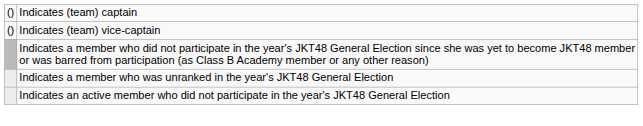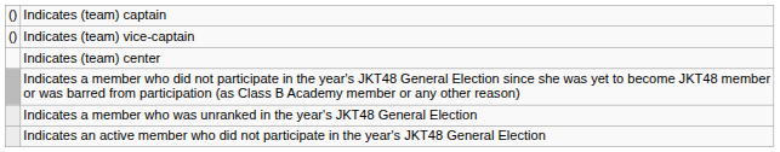 <table class="wikitable">
 <tr>
 <td>()</td>
 <td>Indicates (team) captain</td>
 </tr>
 <tr>
 <td>()</td>
 <td>Indicates (team) vice-captain</td>
+</tr>
+<tr>
+<td></td>
+<td>Indicates (team) center</td>
 </tr>
 <tr>
 <td style="background:#bbb;"> </td>
 <td>Indicates a member who did not participate in the year's JKT48 General Election since she was yet to become JKT48 member<br>or was barred from participation (as Class B Academy member or any other reason)</td>
 </tr>
 <tr>
 <td style="background:#ececec; text-align:center; color:gray;"></td>
 <td>Indicates a member who was unranked in the year's JKT48 General Election</td>
 </tr>
 <tr>
 <td style="background:#ececec; text-align:center; color:gray;"></td>
 <td>Indicates an active member who did not participate in the year's JKT48 General Election</td>
 </tr>
 </table>
